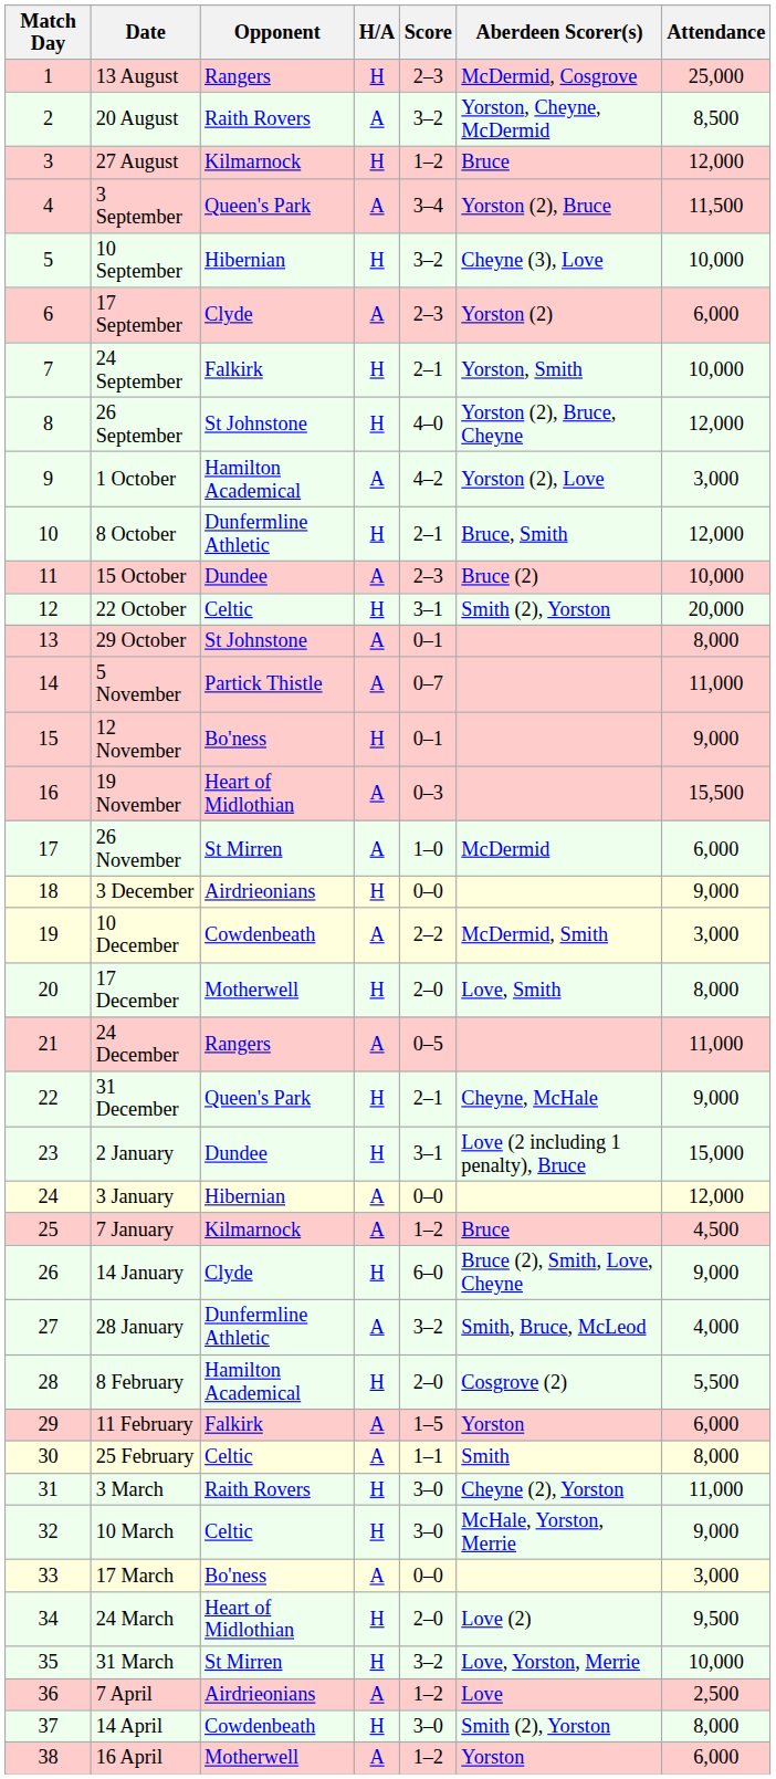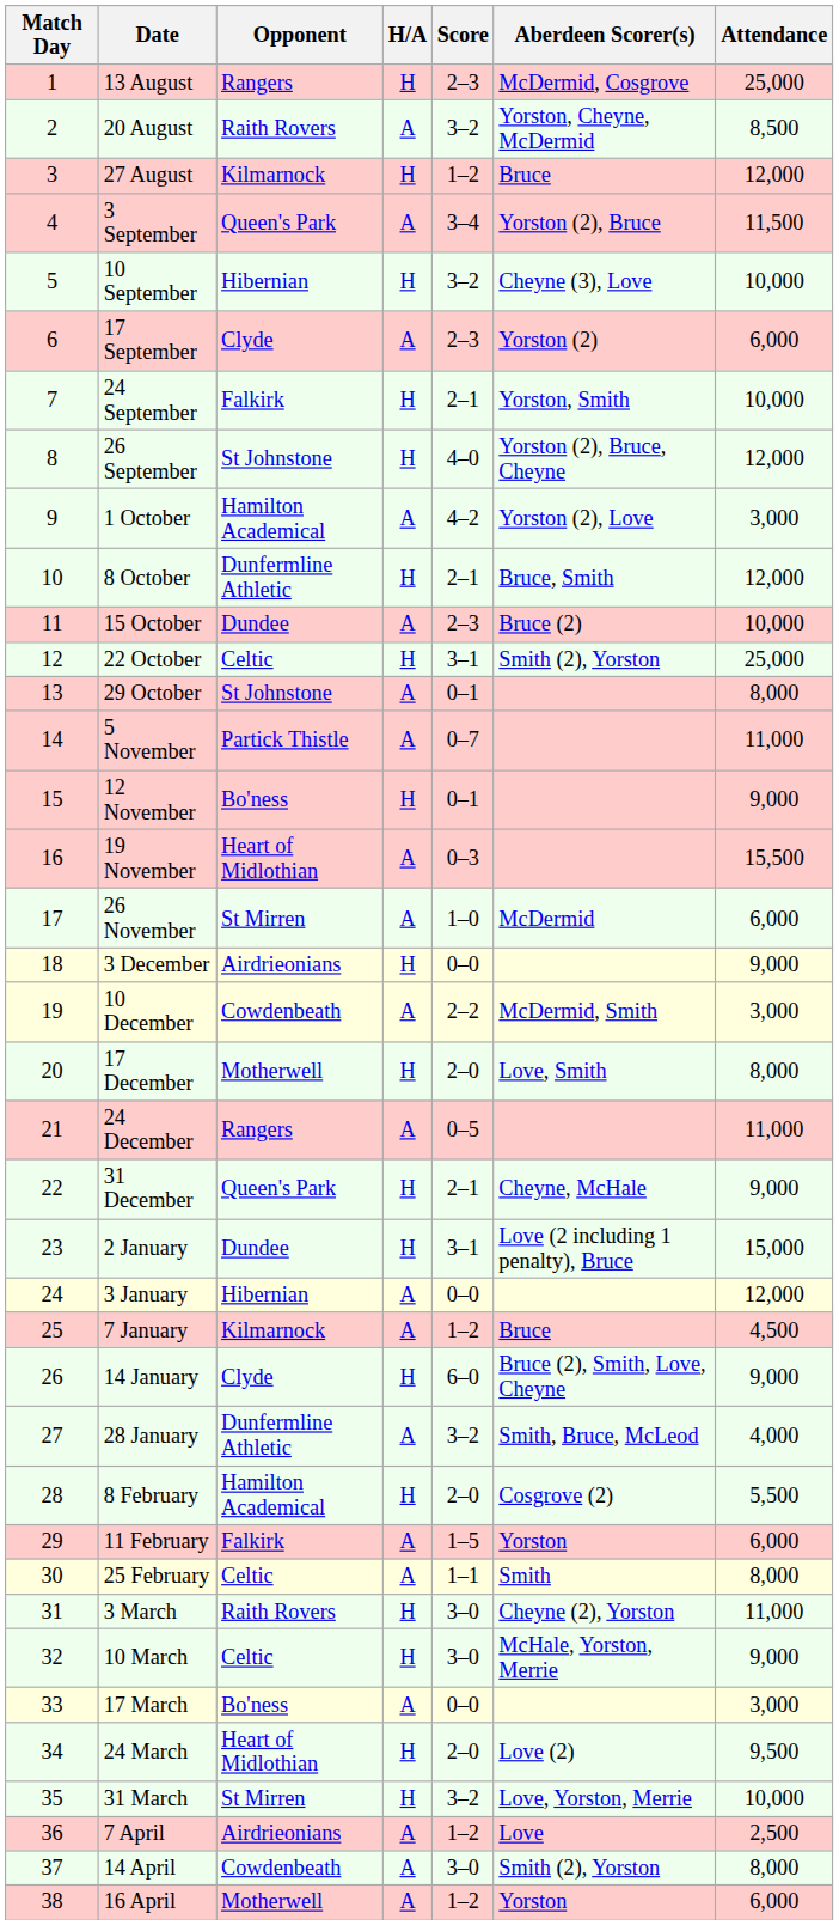 <table class="wikitable" style="text-align:center">
 <tr>
 <th>Match Day</th>
 <th>Date</th>
 <th>Opponent</th>
 <th>H/A</th>
 <th>Score</th>
 <th>Aberdeen Scorer(s)</th>
 <th>Attendance</th>
 </tr>
 <tr bgcolor=#FFCCCC>
 <td>1</td>
 <td align=left>13 August</td>
 <td align=left><a href='#'>Rangers</a></td>
 <td><a href='#'>H</a></td>
 <td>2–3</td>
 <td align=left><a href='#'>McDermid</a>, <a href='#'>Cosgrove</a></td>
 <td>25,000</td>
 </tr>
 <tr bgcolor=#EEFFEE>
 <td>2</td>
 <td align=left>20 August</td>
 <td align=left><a href='#'>Raith Rovers</a></td>
 <td><a href='#'>A</a></td>
 <td>3–2</td>
 <td align=left><a href='#'>Yorston</a>, <a href='#'>Cheyne</a>, <a href='#'>McDermid</a></td>
 <td>8,500</td>
 </tr>
 <tr bgcolor=#FFCCCC>
 <td>3</td>
 <td align=left>27 August</td>
 <td align=left><a href='#'>Kilmarnock</a></td>
 <td><a href='#'>H</a></td>
 <td>1–2</td>
 <td align=left><a href='#'>Bruce</a></td>
 <td>12,000</td>
 </tr>
 <tr bgcolor=#FFCCCC>
 <td>4</td>
 <td align=left>3 September</td>
 <td align=left><a href='#'>Queen's Park</a></td>
 <td><a href='#'>A</a></td>
 <td>3–4</td>
 <td align=left><a href='#'>Yorston</a> (2), <a href='#'>Bruce</a></td>
 <td>11,500</td>
 </tr>
 <tr bgcolor=#EEFFEE>
 <td>5</td>
 <td align=left>10 September</td>
 <td align=left><a href='#'>Hibernian</a></td>
 <td><a href='#'>H</a></td>
 <td>3–2</td>
 <td align=left><a href='#'>Cheyne</a> (3), <a href='#'>Love</a></td>
 <td>10,000</td>
 </tr>
 <tr bgcolor=#FFCCCC>
 <td>6</td>
 <td align=left>17 September</td>
 <td align=left><a href='#'>Clyde</a></td>
 <td><a href='#'>A</a></td>
 <td>2–3</td>
 <td align=left><a href='#'>Yorston</a> (2)</td>
 <td>6,000</td>
 </tr>
 <tr bgcolor=#EEFFEE>
 <td>7</td>
 <td align=left>24 September</td>
 <td align=left><a href='#'>Falkirk</a></td>
 <td><a href='#'>H</a></td>
 <td>2–1</td>
 <td align=left><a href='#'>Yorston</a>, <a href='#'>Smith</a></td>
 <td>10,000</td>
 </tr>
 <tr bgcolor=#EEFFEE>
 <td>8</td>
 <td align=left>26 September</td>
 <td align=left><a href='#'>St Johnstone</a></td>
 <td><a href='#'>H</a></td>
 <td>4–0</td>
 <td align=left><a href='#'>Yorston</a> (2), <a href='#'>Bruce</a>, <a href='#'>Cheyne</a></td>
 <td>12,000</td>
 </tr>
 <tr bgcolor=#EEFFEE>
 <td>9</td>
 <td align=left>1 October</td>
 <td align=left><a href='#'>Hamilton Academical</a></td>
 <td><a href='#'>A</a></td>
 <td>4–2</td>
 <td align=left><a href='#'>Yorston</a> (2), <a href='#'>Love</a></td>
 <td>3,000</td>
 </tr>
 <tr bgcolor=#EEFFEE>
 <td>10</td>
 <td align=left>8 October</td>
 <td align=left><a href='#'>Dunfermline Athletic</a></td>
 <td><a href='#'>H</a></td>
 <td>2–1</td>
 <td align=left><a href='#'>Bruce</a>, <a href='#'>Smith</a></td>
 <td>12,000</td>
 </tr>
 <tr bgcolor=#FFCCCC>
 <td>11</td>
 <td align=left>15 October</td>
 <td align=left><a href='#'>Dundee</a></td>
 <td><a href='#'>A</a></td>
 <td>2–3</td>
 <td align=left><a href='#'>Bruce</a> (2)</td>
 <td>10,000</td>
 </tr>
 <tr bgcolor=#EEFFEE>
 <td>12</td>
 <td align=left>22 October</td>
 <td align=left><a href='#'>Celtic</a></td>
 <td><a href='#'>H</a></td>
 <td>3–1</td>
 <td align=left><a href='#'>Smith</a> (2), <a href='#'>Yorston</a></td>
-<td>20,000</td>
+<td>25,000</td>
 </tr>
 <tr bgcolor=#FFCCCC>
 <td>13</td>
 <td align=left>29 October</td>
 <td align=left><a href='#'>St Johnstone</a></td>
 <td><a href='#'>A</a></td>
 <td>0–1</td>
 <td align=left></td>
 <td>8,000</td>
 </tr>
 <tr bgcolor=#FFCCCC>
 <td>14</td>
 <td align=left>5 November</td>
 <td align=left><a href='#'>Partick Thistle</a></td>
 <td><a href='#'>A</a></td>
 <td>0–7</td>
 <td align=left></td>
 <td>11,000</td>
 </tr>
 <tr bgcolor=#FFCCCC>
 <td>15</td>
 <td align=left>12 November</td>
 <td align=left><a href='#'>Bo'ness</a></td>
 <td><a href='#'>H</a></td>
 <td>0–1</td>
 <td align=left></td>
 <td>9,000</td>
 </tr>
 <tr bgcolor=#FFCCCC>
 <td>16</td>
 <td align=left>19 November</td>
 <td align=left><a href='#'>Heart of Midlothian</a></td>
 <td><a href='#'>A</a></td>
 <td>0–3</td>
 <td align=left></td>
 <td>15,500</td>
 </tr>
 <tr bgcolor=#EEFFEE>
 <td>17</td>
 <td align=left>26 November</td>
 <td align=left><a href='#'>St Mirren</a></td>
 <td><a href='#'>A</a></td>
 <td>1–0</td>
 <td align=left><a href='#'>McDermid</a></td>
 <td>6,000</td>
 </tr>
 <tr bgcolor=#FFFFDD>
 <td>18</td>
 <td align=left>3 December</td>
 <td align=left><a href='#'>Airdrieonians</a></td>
 <td><a href='#'>H</a></td>
 <td>0–0</td>
 <td align=left></td>
 <td>9,000</td>
 </tr>
 <tr bgcolor=#FFFFDD>
 <td>19</td>
 <td align=left>10 December</td>
 <td align=left><a href='#'>Cowdenbeath</a></td>
 <td><a href='#'>A</a></td>
 <td>2–2</td>
 <td align=left><a href='#'>McDermid</a>, <a href='#'>Smith</a></td>
 <td>3,000</td>
 </tr>
 <tr bgcolor=#EEFFEE>
 <td>20</td>
 <td align=left>17 December</td>
 <td align=left><a href='#'>Motherwell</a></td>
 <td><a href='#'>H</a></td>
 <td>2–0</td>
 <td align=left><a href='#'>Love</a>, <a href='#'>Smith</a></td>
 <td>8,000</td>
 </tr>
 <tr bgcolor=#FFCCCC>
 <td>21</td>
 <td align=left>24 December</td>
 <td align=left><a href='#'>Rangers</a></td>
 <td><a href='#'>A</a></td>
 <td>0–5</td>
 <td align=left></td>
 <td>11,000</td>
 </tr>
 <tr bgcolor=#EEFFEE>
 <td>22</td>
 <td align=left>31 December</td>
 <td align=left><a href='#'>Queen's Park</a></td>
 <td><a href='#'>H</a></td>
 <td>2–1</td>
 <td align=left><a href='#'>Cheyne</a>, <a href='#'>McHale</a></td>
 <td>9,000</td>
 </tr>
 <tr bgcolor=#EEFFEE>
 <td>23</td>
 <td align=left>2 January</td>
 <td align=left><a href='#'>Dundee</a></td>
 <td><a href='#'>H</a></td>
 <td>3–1</td>
 <td align=left><a href='#'>Love</a> (2 including 1 penalty), <a href='#'>Bruce</a></td>
 <td>15,000</td>
 </tr>
 <tr bgcolor=#FFFFDD>
 <td>24</td>
 <td align=left>3 January</td>
 <td align=left><a href='#'>Hibernian</a></td>
 <td><a href='#'>A</a></td>
 <td>0–0</td>
 <td align=left></td>
 <td>12,000</td>
 </tr>
 <tr bgcolor=#FFCCCC>
 <td>25</td>
 <td align=left>7 January</td>
 <td align=left><a href='#'>Kilmarnock</a></td>
 <td><a href='#'>A</a></td>
 <td>1–2</td>
 <td align=left><a href='#'>Bruce</a></td>
 <td>4,500</td>
 </tr>
 <tr bgcolor=#EEFFEE>
 <td>26</td>
 <td align=left>14 January</td>
 <td align=left><a href='#'>Clyde</a></td>
 <td><a href='#'>H</a></td>
 <td>6–0</td>
 <td align=left><a href='#'>Bruce</a> (2), <a href='#'>Smith</a>, <a href='#'>Love</a>, <a href='#'>Cheyne</a></td>
 <td>9,000</td>
 </tr>
 <tr bgcolor=#EEFFEE>
 <td>27</td>
 <td align=left>28 January</td>
 <td align=left><a href='#'>Dunfermline Athletic</a></td>
 <td><a href='#'>A</a></td>
 <td>3–2</td>
 <td align=left><a href='#'>Smith</a>, <a href='#'>Bruce</a>, <a href='#'>McLeod</a></td>
 <td>4,000</td>
 </tr>
 <tr bgcolor=#EEFFEE>
 <td>28</td>
 <td align=left>8 February</td>
 <td align=left><a href='#'>Hamilton Academical</a></td>
 <td><a href='#'>H</a></td>
 <td>2–0</td>
 <td align=left><a href='#'>Cosgrove</a> (2)</td>
 <td>5,500</td>
 </tr>
 <tr bgcolor=#FFCCCC>
 <td>29</td>
 <td align=left>11 February</td>
 <td align=left><a href='#'>Falkirk</a></td>
 <td><a href='#'>A</a></td>
 <td>1–5</td>
 <td align=left><a href='#'>Yorston</a></td>
 <td>6,000</td>
 </tr>
 <tr bgcolor=#FFFFDD>
 <td>30</td>
 <td align=left>25 February</td>
 <td align=left><a href='#'>Celtic</a></td>
 <td><a href='#'>A</a></td>
 <td>1–1</td>
 <td align=left><a href='#'>Smith</a></td>
 <td>8,000</td>
 </tr>
 <tr bgcolor=#EEFFEE>
 <td>31</td>
 <td align=left>3 March</td>
 <td align=left><a href='#'>Raith Rovers</a></td>
 <td><a href='#'>H</a></td>
 <td>3–0</td>
 <td align=left><a href='#'>Cheyne</a> (2), <a href='#'>Yorston</a></td>
 <td>11,000</td>
 </tr>
 <tr bgcolor=#EEFFEE>
 <td>32</td>
 <td align=left>10 March</td>
 <td align=left><a href='#'>Celtic</a></td>
 <td><a href='#'>H</a></td>
 <td>3–0</td>
 <td align=left><a href='#'>McHale</a>, <a href='#'>Yorston</a>, <a href='#'>Merrie</a></td>
 <td>9,000</td>
 </tr>
 <tr bgcolor=#FFFFDD>
 <td>33</td>
 <td align=left>17 March</td>
 <td align=left><a href='#'>Bo'ness</a></td>
 <td><a href='#'>A</a></td>
 <td>0–0</td>
 <td align=left></td>
 <td>3,000</td>
 </tr>
 <tr bgcolor=#EEFFEE>
 <td>34</td>
 <td align=left>24 March</td>
 <td align=left><a href='#'>Heart of Midlothian</a></td>
 <td><a href='#'>H</a></td>
 <td>2–0</td>
 <td align=left><a href='#'>Love</a> (2)</td>
 <td>9,500</td>
 </tr>
 <tr bgcolor=#EEFFEE>
 <td>35</td>
 <td align=left>31 March</td>
 <td align=left><a href='#'>St Mirren</a></td>
 <td><a href='#'>H</a></td>
 <td>3–2</td>
 <td align=left><a href='#'>Love</a>, <a href='#'>Yorston</a>, <a href='#'>Merrie</a></td>
 <td>10,000</td>
 </tr>
 <tr bgcolor=#FFCCCC>
 <td>36</td>
 <td align=left>7 April</td>
 <td align=left><a href='#'>Airdrieonians</a></td>
 <td><a href='#'>A</a></td>
 <td>1–2</td>
 <td align=left><a href='#'>Love</a></td>
 <td>2,500</td>
 </tr>
 <tr bgcolor=#EEFFEE>
 <td>37</td>
 <td align=left>14 April</td>
 <td align=left><a href='#'>Cowdenbeath</a></td>
-<td><a href='#'>H</a></td>
+<td><a href='#'>A</a></td>
 <td>3–0</td>
 <td align=left><a href='#'>Smith</a> (2), <a href='#'>Yorston</a></td>
 <td>8,000</td>
 </tr>
 <tr bgcolor=#FFCCCC>
 <td>38</td>
 <td align=left>16 April</td>
 <td align=left><a href='#'>Motherwell</a></td>
 <td><a href='#'>A</a></td>
 <td>1–2</td>
 <td align=left><a href='#'>Yorston</a></td>
 <td>6,000</td>
 </tr>
 </table>
